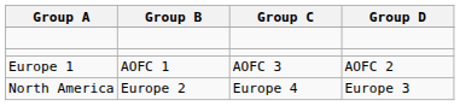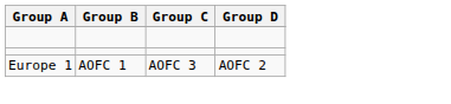 <table class="wikitable">
 <tr>
 <th width=25%>Group A</th>
 <th width=25%>Group B</th>
 <th width=25%>Group C</th>
 <th width=25%>Group D</th>
 </tr>
 <tr style="vertical-align: top;">
 </tr>
 <tr>
 <td></td>
 <td></td>
 <td></td>
 <td>    </td>
 </tr>
 <tr>
 <td></td>
 <td></td>
 <td></td>
 <td></td>
 </tr>
 <tr>
 <td>Europe 1</td>
 <td>AOFC 1</td>
 <td>AOFC 3</td>
 <td>AOFC 2</td>
 </tr>
-<tr>
-<td>North America</td>
-<td>Europe 2</td>
-<td>Europe 4</td>
-<td>Europe 3</td>
-</tr>
 </table>
